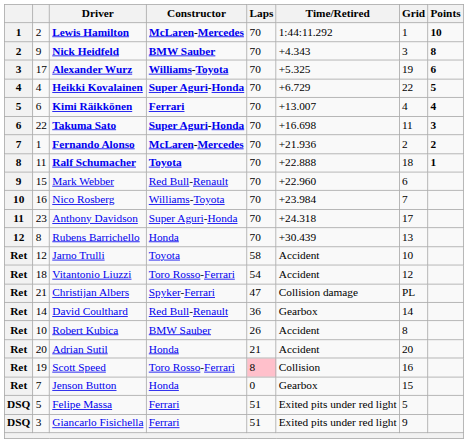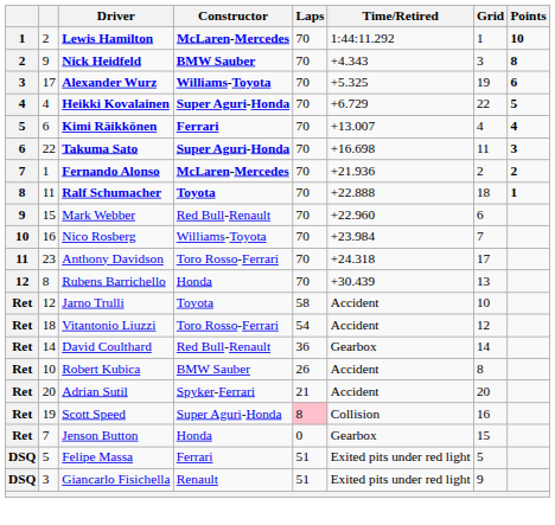 <table class="wikitable" style="font-size:85%;">
 <tr>
 <th></th>
 <th></th>
 <th>Driver</th>
 <th>Constructor</th>
 <th>Laps</th>
 <th>Time/Retired</th>
 <th>Grid</th>
 <th>Points</th>
 </tr>
 <tr>
 <th>1</th>
 <td>2</td>
 <td> <strong><a href='#'>Lewis Hamilton</a></strong></td>
 <td align="center" nowrap><strong><a href='#'>McLaren</a>-<a href='#'>Mercedes</a></strong></td>
 <td>70</td>
 <td>1:44:11.292</td>
 <td>1</td>
 <td><strong>10</strong></td>
 </tr>
 <tr>
 <th>2</th>
 <td>9</td>
 <td> <strong><a href='#'>Nick Heidfeld</a></strong></td>
 <td><strong><a href='#'>BMW Sauber</a></strong></td>
 <td>70</td>
 <td>+4.343</td>
 <td>3</td>
 <td><strong>8</strong></td>
 </tr>
 <tr>
 <th>3</th>
 <td>17</td>
 <td> <strong><a href='#'>Alexander Wurz</a></strong></td>
 <td><strong><a href='#'>Williams</a>-<a href='#'>Toyota</a></strong></td>
 <td>70</td>
 <td>+5.325</td>
 <td>19</td>
 <td><strong>6</strong></td>
 </tr>
 <tr>
 <th>4</th>
 <td>4</td>
 <td> <strong><a href='#'>Heikki Kovalainen</a></strong></td>
 <td><strong><a href='#'>Super Aguri</a>-<a href='#'>Honda</a></strong></td>
 <td>70</td>
 <td>+6.729</td>
 <td>22</td>
 <td><strong>5</strong></td>
 </tr>
 <tr>
 <th>5</th>
 <td>6</td>
 <td> <strong><a href='#'>Kimi Räikkönen</a></strong></td>
 <td><strong><a href='#'>Ferrari</a></strong></td>
 <td>70</td>
 <td>+13.007</td>
 <td>4</td>
 <td><strong>4</strong></td>
 </tr>
 <tr>
 <th>6</th>
 <td>22</td>
 <td> <strong><a href='#'>Takuma Sato</a></strong></td>
 <td><strong><a href='#'>Super Aguri</a>-<a href='#'>Honda</a></strong></td>
 <td>70</td>
 <td>+16.698</td>
 <td>11</td>
 <td><strong>3</strong></td>
 </tr>
 <tr>
 <th>7</th>
 <td>1</td>
 <td> <strong><a href='#'>Fernando Alonso</a></strong></td>
 <td><strong><a href='#'>McLaren</a>-<a href='#'>Mercedes</a></strong></td>
 <td>70</td>
 <td>+21.936</td>
 <td>2</td>
 <td><strong>2</strong></td>
 </tr>
 <tr>
 <th>8</th>
 <td>11</td>
 <td> <strong><a href='#'>Ralf Schumacher</a></strong></td>
 <td><strong><a href='#'>Toyota</a></strong></td>
 <td>70</td>
 <td>+22.888</td>
 <td>18</td>
 <td><strong>1</strong></td>
 </tr>
 <tr>
 <th>9</th>
 <td>15</td>
 <td> <a href='#'>Mark Webber</a></td>
 <td><a href='#'>Red Bull</a>-<a href='#'>Renault</a></td>
 <td>70</td>
 <td>+22.960</td>
 <td>6</td>
 <td></td>
 </tr>
 <tr>
 <th>10</th>
 <td>16</td>
 <td> <a href='#'>Nico Rosberg</a></td>
 <td><a href='#'>Williams</a>-<a href='#'>Toyota</a></td>
 <td>70</td>
 <td>+23.984</td>
 <td>7</td>
 <td></td>
 </tr>
 <tr>
 <th>11</th>
 <td>23</td>
 <td> <a href='#'>Anthony Davidson</a></td>
-<td><a href='#'>Super Aguri</a>-<a href='#'>Honda</a></td>
+<td><a href='#'>Toro Rosso</a>-<a href='#'>Ferrari</a></td>
 <td>70</td>
 <td>+24.318</td>
 <td>17</td>
 <td></td>
 </tr>
 <tr>
 <th>12</th>
 <td>8</td>
 <td> <a href='#'>Rubens Barrichello</a></td>
 <td><a href='#'>Honda</a></td>
 <td>70</td>
 <td>+30.439</td>
 <td>13</td>
 <td></td>
 </tr>
 <tr>
 <th>Ret</th>
 <td>12</td>
 <td> <a href='#'>Jarno Trulli</a></td>
 <td><a href='#'>Toyota</a></td>
 <td>58</td>
 <td>Accident</td>
 <td>10</td>
 <td></td>
 </tr>
 <tr>
 <th>Ret</th>
 <td>18</td>
 <td> <a href='#'>Vitantonio Liuzzi</a></td>
 <td><a href='#'>Toro Rosso</a>-<a href='#'>Ferrari</a></td>
 <td>54</td>
 <td>Accident</td>
 <td>12</td>
 <td></td>
 </tr>
 <tr>
 <th>Ret</th>
-<td>21</td>
-<td> <a href='#'>Christijan Albers</a></td>
-<td><a href='#'>Spyker</a>-<a href='#'>Ferrari</a></td>
-<td>47</td>
-<td>Collision damage</td>
-<td>PL</td>
-<td></td>
-</tr>
-<tr>
-<th>Ret</th>
 <td>14</td>
 <td> <a href='#'>David Coulthard</a></td>
 <td><a href='#'>Red Bull</a>-<a href='#'>Renault</a></td>
 <td>36</td>
 <td>Gearbox</td>
 <td>14</td>
 <td></td>
 </tr>
 <tr>
 <th>Ret</th>
 <td>10</td>
 <td> <a href='#'>Robert Kubica</a></td>
 <td><a href='#'>BMW Sauber</a></td>
 <td>26</td>
 <td>Accident</td>
 <td>8</td>
 <td></td>
 </tr>
 <tr>
 <th>Ret</th>
 <td>20</td>
 <td> <a href='#'>Adrian Sutil</a></td>
-<td><a href='#'>Honda</a></td>
+<td><a href='#'>Spyker</a>-<a href='#'>Ferrari</a></td>
 <td>21</td>
 <td>Accident</td>
 <td>20</td>
 <td></td>
 </tr>
 <tr>
 <th>Ret</th>
 <td>19</td>
 <td> <a href='#'>Scott Speed</a></td>
-<td><a href='#'>Toro Rosso</a>-<a href='#'>Ferrari</a></td>
+<td><a href='#'>Super Aguri</a>-<a href='#'>Honda</a></td>
 <td style="background: pink;">8</td>
 <td>Collision</td>
 <td>16</td>
 <td></td>
 </tr>
 <tr>
 <th>Ret</th>
 <td>7</td>
 <td> <a href='#'>Jenson Button</a></td>
 <td><a href='#'>Honda</a></td>
 <td>0</td>
 <td>Gearbox</td>
 <td>15</td>
 <td></td>
 </tr>
 <tr>
 <th>DSQ</th>
 <td>5</td>
 <td> <a href='#'>Felipe Massa</a></td>
 <td><a href='#'>Ferrari</a></td>
 <td>51</td>
 <td>Exited pits under red light</td>
 <td>5</td>
 <td></td>
 </tr>
 <tr>
 <th>DSQ</th>
 <td>3</td>
 <td align="center" nowrap> <a href='#'>Giancarlo Fisichella</a></td>
-<td><a href='#'>Ferrari</a></td>
+<td><a href='#'>Renault</a></td>
 <td>51</td>
 <td>Exited pits under red light</td>
 <td>9</td>
 <td></td>
 </tr>
 <tr>
 <th colspan="8"></th>
 </tr>
 </table>
